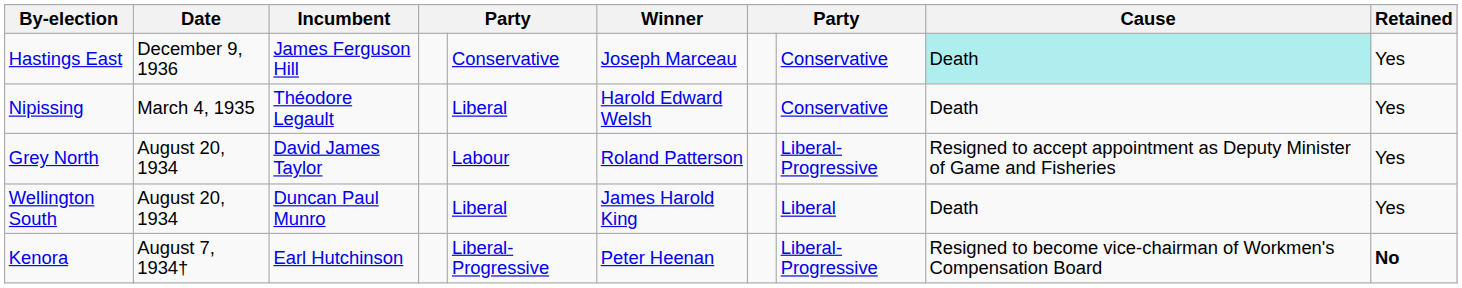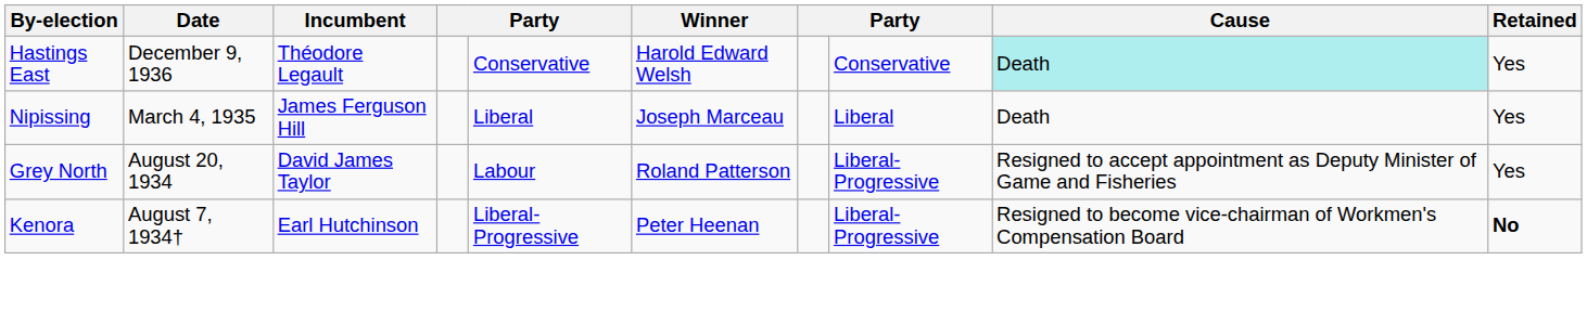 <table class=wikitable style="width:100%">
 <tr>
 <th>By-election</th>
 <th>Date</th>
 <th>Incumbent</th>
 <th colspan=2>Party</th>
 <th>Winner</th>
 <th colspan=2>Party</th>
 <th>Cause</th>
 <th>Retained</th>
 </tr>
 <tr>
 <td><a href='#'>Hastings East</a></td>
 <td>December 9, 1936</td>
-<td><a href='#'>James Ferguson Hill</a></td>
+<td><a href='#'>Théodore Legault</a></td>
 <td>   </td>
 <td><a href='#'>Conservative</a></td>
-<td><a href='#'>Joseph Marceau</a></td>
+<td><a href='#'>Harold Edward Welsh</a></td>
 <td>   </td>
 <td><a href='#'>Conservative</a></td>
 <td style="background: paleturquoise;">Death</td>
 <td>Yes</td>
 </tr>
 <tr>
 <td><a href='#'>Nipissing</a></td>
 <td>March 4, 1935</td>
-<td><a href='#'>Théodore Legault</a></td>
+<td><a href='#'>James Ferguson Hill</a></td>
 <td>    </td>
 <td><a href='#'>Liberal</a></td>
-<td><a href='#'>Harold Edward Welsh</a></td>
+<td><a href='#'>Joseph Marceau</a></td>
 <td>    </td>
-<td><a href='#'>Conservative</a></td>
+<td><a href='#'>Liberal</a></td>
 <td>Death</td>
 <td>Yes</td>
 </tr>
 <tr>
 <td><a href='#'>Grey North</a></td>
 <td>August 20, 1934</td>
 <td><a href='#'>David James Taylor</a></td>
 <td>    </td>
 <td><a href='#'>Labour</a></td>
 <td><a href='#'>Roland Patterson</a></td>
 <td>    </td>
 <td><a href='#'>Liberal-Progressive</a></td>
 <td>Resigned to accept appointment as Deputy Minister of Game and Fisheries</td>
 <td>Yes</td>
 </tr>
 <tr>
-<td><a href='#'>Wellington South</a></td>
-<td>August 20, 1934</td>
-<td><a href='#'>Duncan Paul Munro</a></td>
-<td>    </td>
-<td><a href='#'>Liberal</a></td>
-<td><a href='#'>James Harold King</a></td>
-<td>    </td>
-<td><a href='#'>Liberal</a></td>
-<td>Death</td>
-<td>Yes</td>
-</tr>
-<tr>
 <td><a href='#'>Kenora</a></td>
 <td>August 7, 1934†</td>
 <td><a href='#'>Earl Hutchinson</a></td>
 <td>    </td>
 <td><a href='#'>Liberal-Progressive</a></td>
 <td><a href='#'>Peter Heenan</a></td>
 <td>    </td>
 <td><a href='#'>Liberal-Progressive</a></td>
 <td>Resigned to become vice-chairman of Workmen's Compensation Board</td>
 <td><strong>No</strong></td>
 </tr>
 </table>
